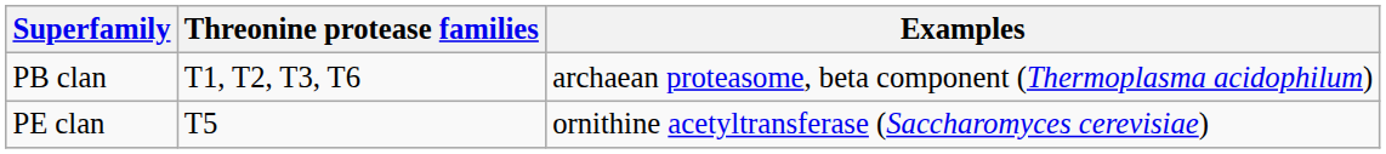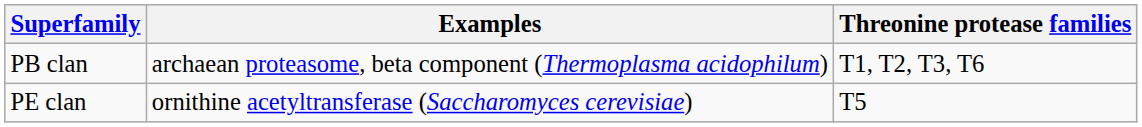 <table class="wikitable">
 <tr>
 <th><a href='#'>Superfamily</a></th>
+<th>Examples</th>
 <th>Threonine protease <a href='#'>families</a></th>
-<th>Examples</th>
 </tr>
 <tr>
 <td>PB clan</td>
+<td>archaean <a href='#'>proteasome</a>, beta component (<em><a href='#'>Thermoplasma acidophilum</a></em>)</td>
 <td>T1, T2, T3, T6</td>
-<td>archaean <a href='#'>proteasome</a>, beta component (<em><a href='#'>Thermoplasma acidophilum</a></em>)</td>
 </tr>
 <tr>
 <td>PE clan</td>
+<td>ornithine <a href='#'>acetyltransferase</a> (<em><a href='#'>Saccharomyces cerevisiae</a></em>)</td>
 <td>T5</td>
-<td>ornithine <a href='#'>acetyltransferase</a> (<em><a href='#'>Saccharomyces cerevisiae</a></em>)</td>
 </tr>
 </table>
